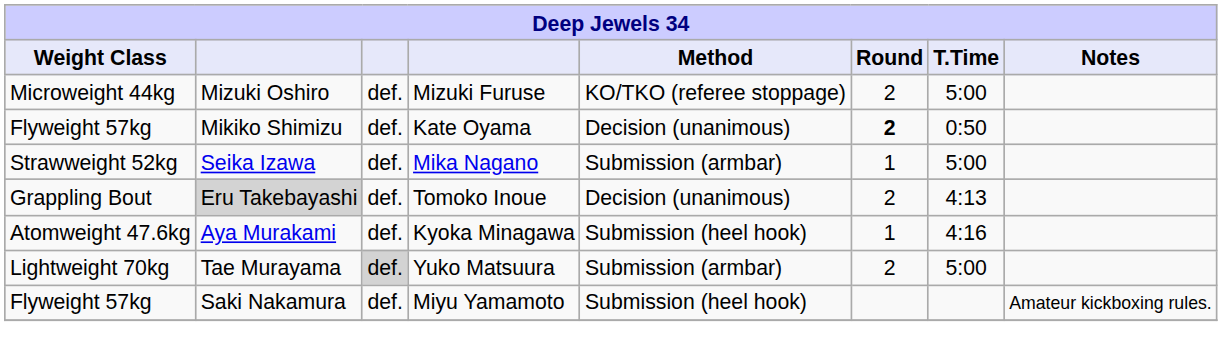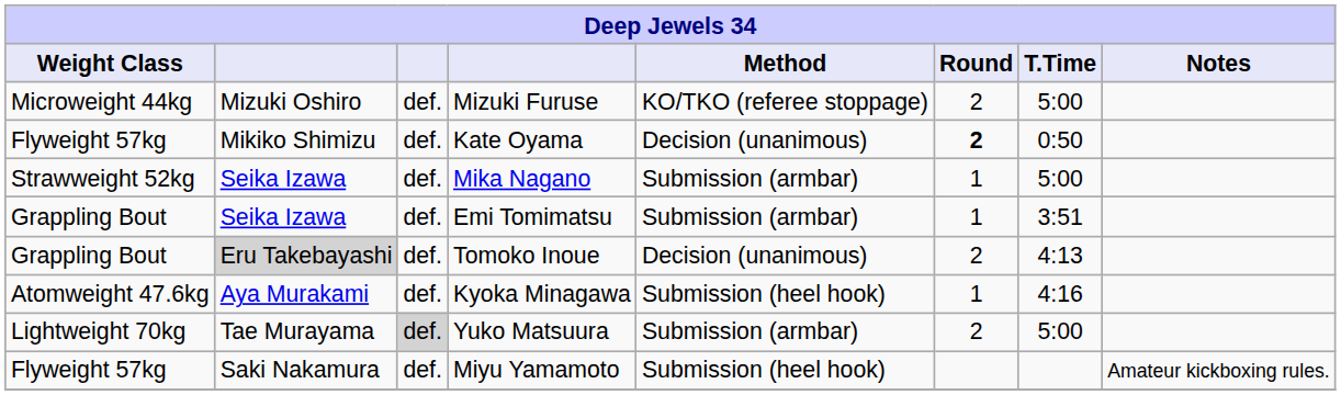 <table class="wikitable" style="font-size: 80%;">
 <tr>
 <th colspan="8" style="background-color: #ccf; color: #000080; text-align: center;"><strong>Deep Jewels 34</strong></th>
 </tr>
 <tr>
 <th colspan="1" style="background-color: #E6E8FA; color: #000000; text-align: center;">Weight Class</th>
 <th colspan="1" style="background-color: #E6E8FA; color: #000000; text-align: center;"></th>
 <th colspan="1" style="background-color: #E6E8FA; color: #000000; text-align: center;"></th>
 <th colspan="1" style="background-color: #E6E8FA; color: #000000; text-align: center;"></th>
 <th colspan="1" style="background-color: #E6E8FA; color: #000000; text-align: center;">Method</th>
 <th colspan="1" style="background-color: #E6E8FA; color: #000000; text-align: center;">Round</th>
 <th colspan="1" style="background-color: #E6E8FA; color: #000000; text-align: center;">T.Time</th>
 <th colspan="1" style="background-color: #E6E8FA; color: #000000; text-align: center;">Notes</th>
 </tr>
 <tr>
 <td>Microweight 44kg</td>
 <td> Mizuki Oshiro</td>
 <td align=center>def.</td>
 <td> Mizuki Furuse</td>
 <td>KO/TKO (referee stoppage)</td>
 <td align=center>2</td>
 <td align=center>5:00</td>
 <td></td>
 </tr>
 <tr>
 <td>Flyweight 57kg</td>
 <td> Mikiko Shimizu</td>
 <td align=center>def.</td>
 <td> Kate Oyama</td>
 <td>Decision (unanimous)</td>
 <td align=center><strong>2</strong></td>
 <td align=center>0:50</td>
 <td></td>
 </tr>
 <tr>
 <td>Strawweight 52kg</td>
 <td> <a href='#'>Seika Izawa</a></td>
 <td align=center>def.</td>
 <td> <a href='#'>Mika Nagano</a></td>
 <td>Submission (armbar)</td>
 <td align=center>1</td>
 <td align=center>5:00</td>
 <td></td>
 </tr>
 <tr>
 <td>Grappling Bout</td>
+<td> <a href='#'>Seika Izawa</a></td>
+<td align=center>def.</td>
+<td> Emi Tomimatsu</td>
+<td>Submission (armbar)</td>
+<td align=center>1</td>
+<td align=center>3:51</td>
+<td></td>
+</tr>
+<tr>
+<td>Grappling Bout</td>
 <td style="background: lightgrey;"> Eru Takebayashi</td>
 <td align=center>def.</td>
 <td> Tomoko Inoue</td>
 <td>Decision (unanimous)</td>
 <td align=center>2</td>
 <td align=center>4:13</td>
 <td></td>
 </tr>
 <tr>
 <td>Atomweight 47.6kg</td>
 <td> <a href='#'>Aya Murakami</a></td>
 <td align=center>def.</td>
 <td> Kyoka Minagawa</td>
 <td>Submission (heel hook)</td>
 <td align=center>1</td>
 <td align=center>4:16</td>
 <td></td>
 </tr>
 <tr>
 <td>Lightweight 70kg</td>
 <td> Tae Murayama</td>
 <td align=center style="background: lightgrey;">def.</td>
 <td> Yuko Matsuura</td>
 <td>Submission (armbar)</td>
 <td align=center>2</td>
 <td align=center>5:00</td>
 <td></td>
 </tr>
 <tr>
 <td>Flyweight 57kg</td>
 <td> Saki Nakamura</td>
 <td align=center>def.</td>
 <td> Miyu Yamamoto</td>
 <td>Submission (heel hook)</td>
 <td align=center></td>
 <td align=center></td>
 <td><small>Amateur kickboxing rules.</small></td>
 </tr>
 <tr>
 </tr>
 </table>
